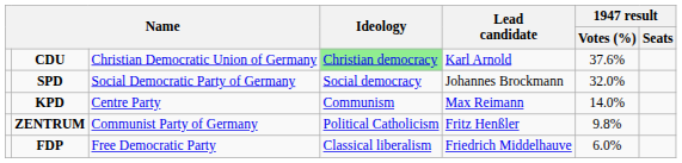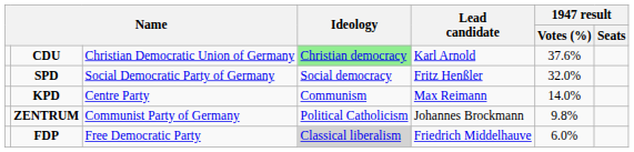 <table class="wikitable">
 <tr>
 <th rowspan=2 colspan=3>Name</th>
 <th rowspan=2>Ideology</th>
 <th rowspan=2>Lead<br>candidate</th>
 <th colspan=2>1947 result</th>
 </tr>
 <tr>
 <th>Votes (%)</th>
 <th>Seats</th>
 </tr>
 <tr>
 <td bgcolor=></td>
 <td align=center><strong>CDU</strong></td>
 <td><a href='#'>Christian Democratic Union of Germany</a><br></td>
 <td style="background: lightgreen;"><a href='#'>Christian democracy</a></td>
 <td><a href='#'>Karl Arnold</a></td>
 <td align=center>37.6%</td>
 <td></td>
 </tr>
 <tr>
 <td bgcolor=></td>
 <td align=center><strong>SPD</strong></td>
 <td><a href='#'>Social Democratic Party of Germany</a><br></td>
 <td><a href='#'>Social democracy</a></td>
-<td>Johannes Brockmann</td>
+<td><a href='#'>Fritz Henßler</a></td>
 <td align=center>32.0%</td>
 <td></td>
 </tr>
 <tr>
 <td bgcolor=></td>
 <td align=center><strong>KPD</strong></td>
 <td><a href='#'>Centre Party</a><br></td>
 <td><a href='#'>Communism</a></td>
 <td><a href='#'>Max Reimann</a></td>
 <td align=center>14.0%</td>
 <td></td>
 </tr>
 <tr>
 <td bgcolor=></td>
 <td align=center><strong>ZENTRUM</strong></td>
 <td><a href='#'>Communist Party of Germany</a><br></td>
 <td><a href='#'>Political Catholicism</a></td>
-<td><a href='#'>Fritz Henßler</a></td>
+<td>Johannes Brockmann</td>
 <td align=center>9.8%</td>
 <td></td>
 </tr>
 <tr>
 <td bgcolor=></td>
 <td align=center><strong>FDP</strong></td>
 <td><a href='#'>Free Democratic Party</a><br></td>
-<td><a href='#'>Classical liberalism</a></td>
+<td style="background: lightgrey;"><a href='#'>Classical liberalism</a></td>
 <td><a href='#'>Friedrich Middelhauve</a></td>
 <td align=center>6.0%</td>
 <td></td>
 </tr>
 </table>
